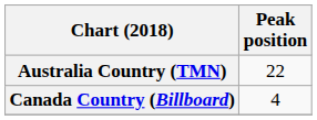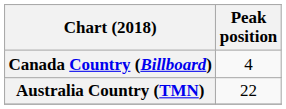 <table class="wikitable sortable plainrowheaders" style="text-align:center;">
 <tr>
 <th>Chart (2018)</th>
 <th>Peak <br> position</th>
 </tr>
 <tr>
+<th scope="row">Canada <a href='#'>Country</a> (<a href='#'><em>Billboard</em></a>)</th>
+<td>4</td>
+</tr>
+<tr>
 <th scope="row">Australia Country (<a href='#'>TMN</a>)</th>
 <td align="center">22</td>
 </tr>
 <tr>
-<th scope="row">Canada <a href='#'>Country</a> (<a href='#'><em>Billboard</em></a>)</th>
-<td>4</td>
-</tr>
-<tr>
 </tr>
 </table>
